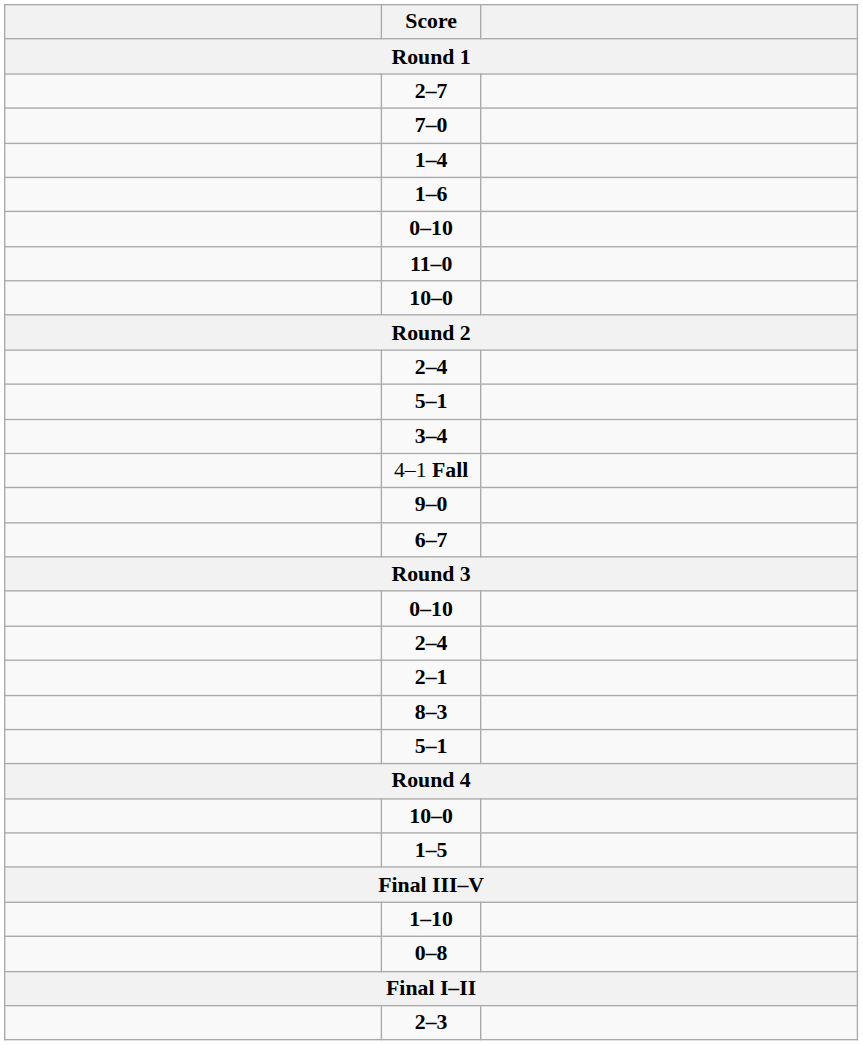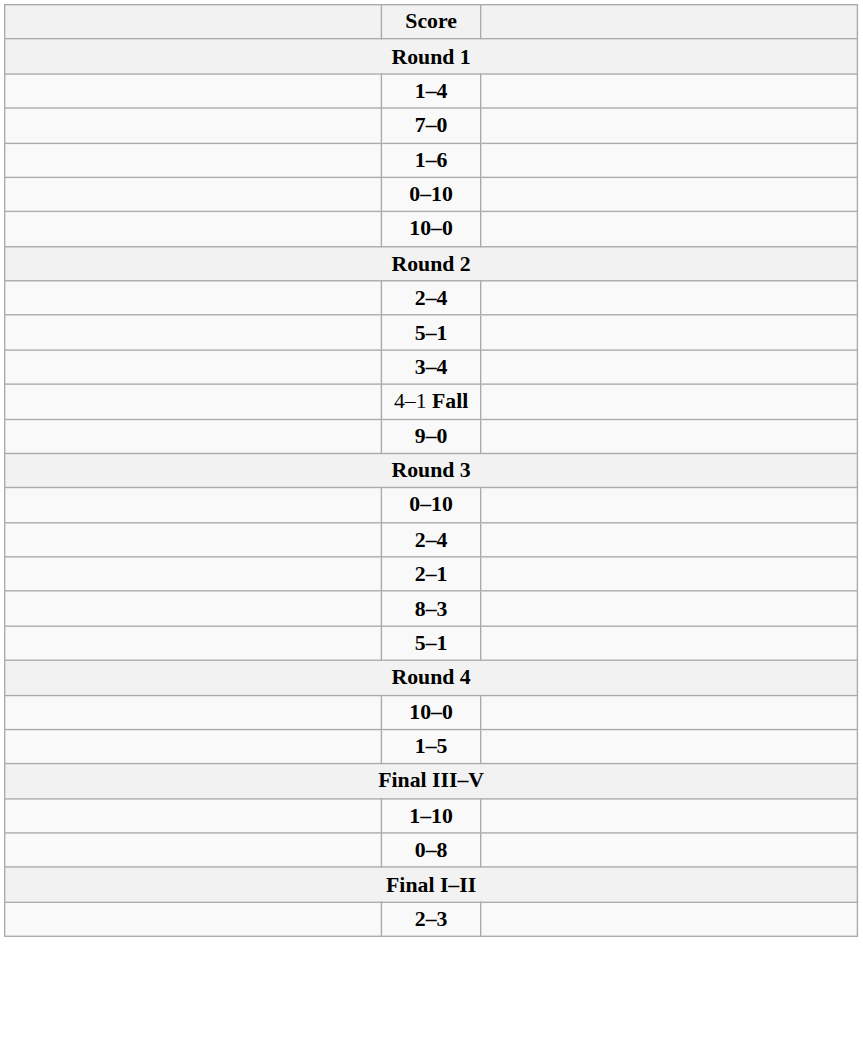 <table class="wikitable" style="text-align: left;">
 <tr>
 <th align="right" width="270"></th>
 <th width="65">Score</th>
 <th align="left" width="270"></th>
 </tr>
 <tr>
 <th colspan="3">Round 1</th>
 </tr>
 <tr>
 <td></td>
-<td align=center><strong>2–7</strong></td>
+<td align=center><strong>1–4</strong></td>
 <td><strong></strong></td>
 </tr>
 <tr>
 <td><strong></strong></td>
 <td align=center><strong>7–0</strong></td>
 <td></td>
-</tr>
-<tr>
-<td></td>
-<td align=center><strong>1–4</strong></td>
-<td><strong></strong></td>
 </tr>
 <tr>
 <td></td>
 <td align=center><strong>1–6</strong></td>
 <td><strong></strong></td>
 </tr>
 <tr>
 <td></td>
 <td align=center><strong>0–10</strong></td>
 <td><strong></strong></td>
-</tr>
-<tr>
-<td><strong></strong></td>
-<td align=center><strong>11–0</strong></td>
-<td></td>
 </tr>
 <tr>
 <td><strong></strong></td>
 <td align=center><strong>10–0</strong></td>
 <td></td>
 </tr>
 <tr>
 <th colspan="3">Round 2</th>
 </tr>
 <tr>
 <td></td>
 <td align=center><strong>2–4</strong></td>
 <td><strong></strong></td>
 </tr>
 <tr>
 <td><strong></strong></td>
 <td align=center><strong>5–1</strong></td>
 <td></td>
 </tr>
 <tr>
 <td></td>
 <td align=center><strong>3–4</strong></td>
 <td><strong></strong></td>
 </tr>
 <tr>
 <td><strong></strong></td>
 <td align=center>4–1 <strong>Fall</strong></td>
 <td></td>
 </tr>
 <tr>
 <td><strong></strong></td>
 <td align=center><strong>9–0</strong></td>
 <td></td>
-</tr>
-<tr>
-<td></td>
-<td align=center><strong>6–7</strong></td>
-<td><strong></strong></td>
 </tr>
 <tr>
 <th colspan="3">Round 3</th>
 </tr>
 <tr>
 <td></td>
 <td align=center><strong>0–10</strong></td>
 <td><strong></strong></td>
 </tr>
 <tr>
 <td></td>
 <td align=center><strong>2–4</strong></td>
 <td><strong></strong></td>
 </tr>
 <tr>
 <td><strong></strong></td>
 <td align=center><strong>2–1</strong></td>
 <td></td>
 </tr>
 <tr>
 <td><strong></strong></td>
 <td align=center><strong>8–3</strong></td>
 <td></td>
 </tr>
 <tr>
 <td><strong></strong></td>
 <td align=center><strong>5–1</strong></td>
 <td></td>
 </tr>
 <tr>
 <th colspan="3">Round 4</th>
 </tr>
 <tr>
 <td><strong></strong></td>
 <td align=center><strong>10–0</strong></td>
 <td></td>
 </tr>
 <tr>
 <td></td>
 <td align=center><strong>1–5</strong></td>
 <td><strong></strong></td>
 </tr>
 <tr>
 <th colspan="3">Final III–V</th>
 </tr>
 <tr>
 <td></td>
 <td align=center><strong>1–10</strong></td>
 <td><strong></strong></td>
 </tr>
 <tr>
 <td></td>
 <td align=center><strong>0–8</strong></td>
 <td><strong></strong></td>
 </tr>
 <tr>
 <th colspan="3">Final I–II</th>
 </tr>
 <tr>
 <td></td>
 <td align=center><strong>2–3</strong></td>
 <td><strong></strong></td>
 </tr>
 </table>
